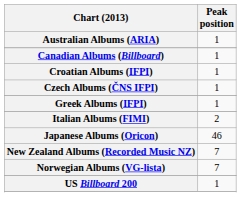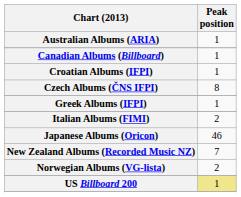 <table class="wikitable sortable plainrowheaders" style="text-align:center;">
 <tr>
 <th>Chart (2013)</th>
 <th>Peak<br>position</th>
 </tr>
 <tr>
 <th scope="row">Australian Albums (<a href='#'>ARIA</a>)</th>
 <td>1</td>
 </tr>
 <tr>
 </tr>
 <tr>
 </tr>
 <tr>
 </tr>
 <tr>
 <th scope="row"><a href='#'>Canadian Albums</a> (<em><a href='#'>Billboard</a></em>)</th>
 <td>1</td>
 </tr>
 <tr>
 <th scope="row">Croatian Albums (<a href='#'>IFPI</a>)</th>
 <td>1</td>
 </tr>
 <tr>
 <th scope="row">Czech Albums (<a href='#'>ČNS IFPI</a>)</th>
-<td>1</td>
+<td>8</td>
 </tr>
 <tr>
 </tr>
 <tr>
 </tr>
 <tr>
 </tr>
 <tr>
 </tr>
 <tr>
 </tr>
 <tr>
 <th scope="row">Greek Albums (<a href='#'>IFPI</a>)</th>
 <td>1</td>
 </tr>
 <tr>
 </tr>
 <tr>
 </tr>
 <tr>
 <th scope="row">Italian Albums (<a href='#'>FIMI</a>)</th>
 <td>2</td>
 </tr>
 <tr>
 <th scope="row">Japanese Albums (<a href='#'>Oricon</a>)</th>
 <td style="text-align:center;">46</td>
 </tr>
 <tr>
 <th scope="row">New Zealand Albums (<a href='#'>Recorded Music NZ</a>)</th>
 <td>7</td>
 </tr>
 <tr>
 <th scope="row">Norwegian Albums (<a href='#'>VG-lista</a>)</th>
-<td>7</td>
+<td>2</td>
 </tr>
 <tr>
 </tr>
 <tr>
 </tr>
 <tr>
 </tr>
 <tr>
 </tr>
 <tr>
 </tr>
 <tr>
 </tr>
 <tr>
 </tr>
 <tr>
 </tr>
 <tr>
 <th scope="row">US <a href='#'><em>Billboard</em> 200</a></th>
-<td>1</td>
+<td style="background: khaki;">1</td>
 </tr>
 <tr>
 </tr>
 <tr>
 </tr>
 <tr>
 </tr>
 </table>
